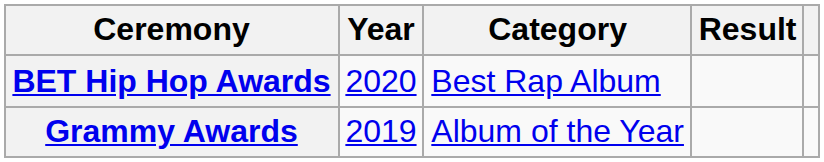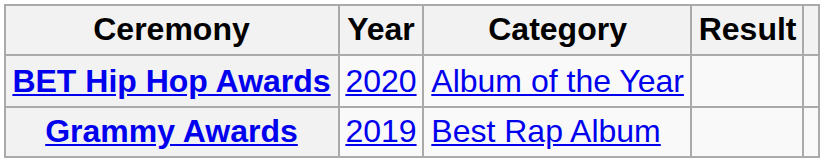 <table class="wikitable sortable plainrowheaders" style="border:none; margin:0;">
 <tr>
 <th scope="col">Ceremony</th>
 <th scope="col">Year</th>
 <th scope="col">Category</th>
 <th scope="col">Result</th>
 <th scope="col" class="unsortable"></th>
 </tr>
 <tr>
 <th scope="row"><a href='#'>BET Hip Hop Awards</a></th>
 <td><a href='#'>2020</a></td>
-<td><a href='#'>Best Rap Album</a></td>
+<td><a href='#'>Album of the Year</a></td>
 <td></td>
 <td></td>
 </tr>
 <tr>
 <th scope="row"><a href='#'>Grammy Awards</a></th>
 <td><a href='#'>2019</a></td>
-<td><a href='#'>Album of the Year</a></td>
+<td><a href='#'>Best Rap Album</a></td>
 <td></td>
 <td></td>
 </tr>
 </table>
